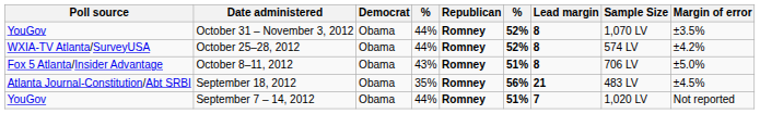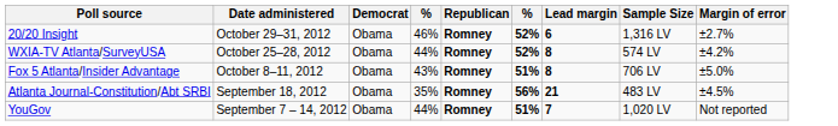 <table class="wikitable">
 <tr valign=bottom>
 <th>Poll source</th>
 <th>Date administered</th>
 <th>Democrat</th>
 <th>%</th>
 <th>Republican</th>
 <th>%</th>
 <th>Lead margin</th>
 <th>Sample Size</th>
 <th>Margin of error</th>
 </tr>
 <tr>
-<td><a href='#'>YouGov</a></td>
-<td>October 31 – November 3, 2012</td>
+<td><a href='#'>20/20 Insight</a></td>
+<td>October 29–31, 2012</td>
 <td>Obama</td>
-<td>44%</td>
+<td>46%</td>
 <td><strong>Romney</strong></td>
 <td><strong>52%</strong></td>
-<td><strong>8</strong></td>
-<td>1,070 LV</td>
-<td>±3.5%</td>
+<td><strong>6</strong></td>
+<td>1,316 LV</td>
+<td>±2.7%</td>
 </tr>
 <tr>
 <td><a href='#'>WXIA-TV Atlanta</a>/<a href='#'>SurveyUSA</a></td>
 <td>October 25–28, 2012</td>
 <td>Obama</td>
 <td>44%</td>
 <td><strong>Romney</strong></td>
 <td><strong>52%</strong></td>
 <td><strong>8</strong></td>
 <td>574 LV</td>
 <td>±4.2%</td>
 </tr>
 <tr>
 <td><a href='#'>Fox 5 Atlanta</a>/<a href='#'>Insider Advantage</a></td>
 <td>October 8–11, 2012</td>
 <td>Obama</td>
 <td>43%</td>
 <td><strong>Romney</strong></td>
 <td><strong>51%</strong></td>
 <td><strong>8</strong></td>
 <td>706 LV</td>
 <td>±5.0%</td>
 </tr>
 <tr>
 <td><a href='#'>Atlanta Journal-Constitution</a>/<a href='#'>Abt SRBI</a></td>
 <td>September 18, 2012</td>
 <td>Obama</td>
 <td>35%</td>
 <td><strong>Romney</strong></td>
 <td><strong>56%</strong></td>
 <td><strong>21</strong></td>
 <td>483 LV</td>
 <td>±4.5%</td>
 </tr>
 <tr>
 <td><a href='#'>YouGov</a></td>
 <td>September 7 – 14, 2012</td>
 <td>Obama</td>
 <td>44%</td>
 <td><strong>Romney</strong></td>
 <td><strong>51%</strong></td>
 <td><strong>7</strong></td>
 <td>1,020 LV</td>
 <td>Not reported</td>
 </tr>
 </table>
